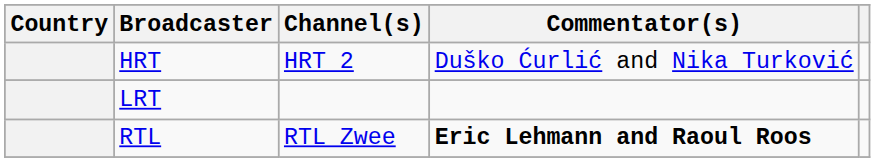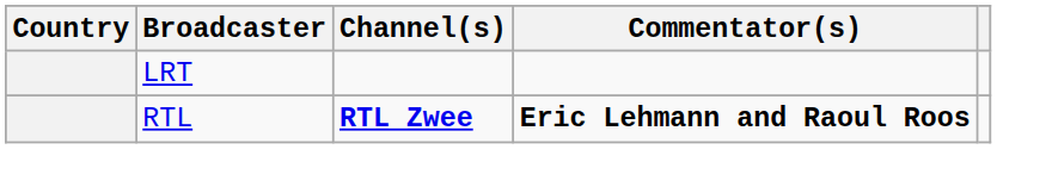 <table class="wikitable plainrowheaders">
 <tr>
 <th scope="col">Country</th>
 <th scope="col">Broadcaster</th>
 <th scope="col">Channel(s)</th>
 <th scope="col">Commentator(s)</th>
 <th scope="col"></th>
-</tr>
-<tr>
-<th scope="row"></th>
-<td><a href='#'>HRT</a></td>
-<td><a href='#'>HRT 2</a></td>
-<td><a href='#'>Duško Ćurlić</a> and <a href='#'>Nika Turković</a></td>
-<td></td>
 </tr>
 <tr>
 <th scope="row"></th>
 <td><a href='#'>LRT</a></td>
 <td></td>
 <td></td>
 <td></td>
 </tr>
 <tr>
 <th scope="row"></th>
 <td><a href='#'>RTL</a></td>
-<td><a href='#'>RTL Zwee</a></td>
+<td><strong><a href='#'>RTL Zwee</a></strong></td>
 <td><strong>Eric Lehmann and Raoul Roos</strong></td>
 <td></td>
 </tr>
 </table>
